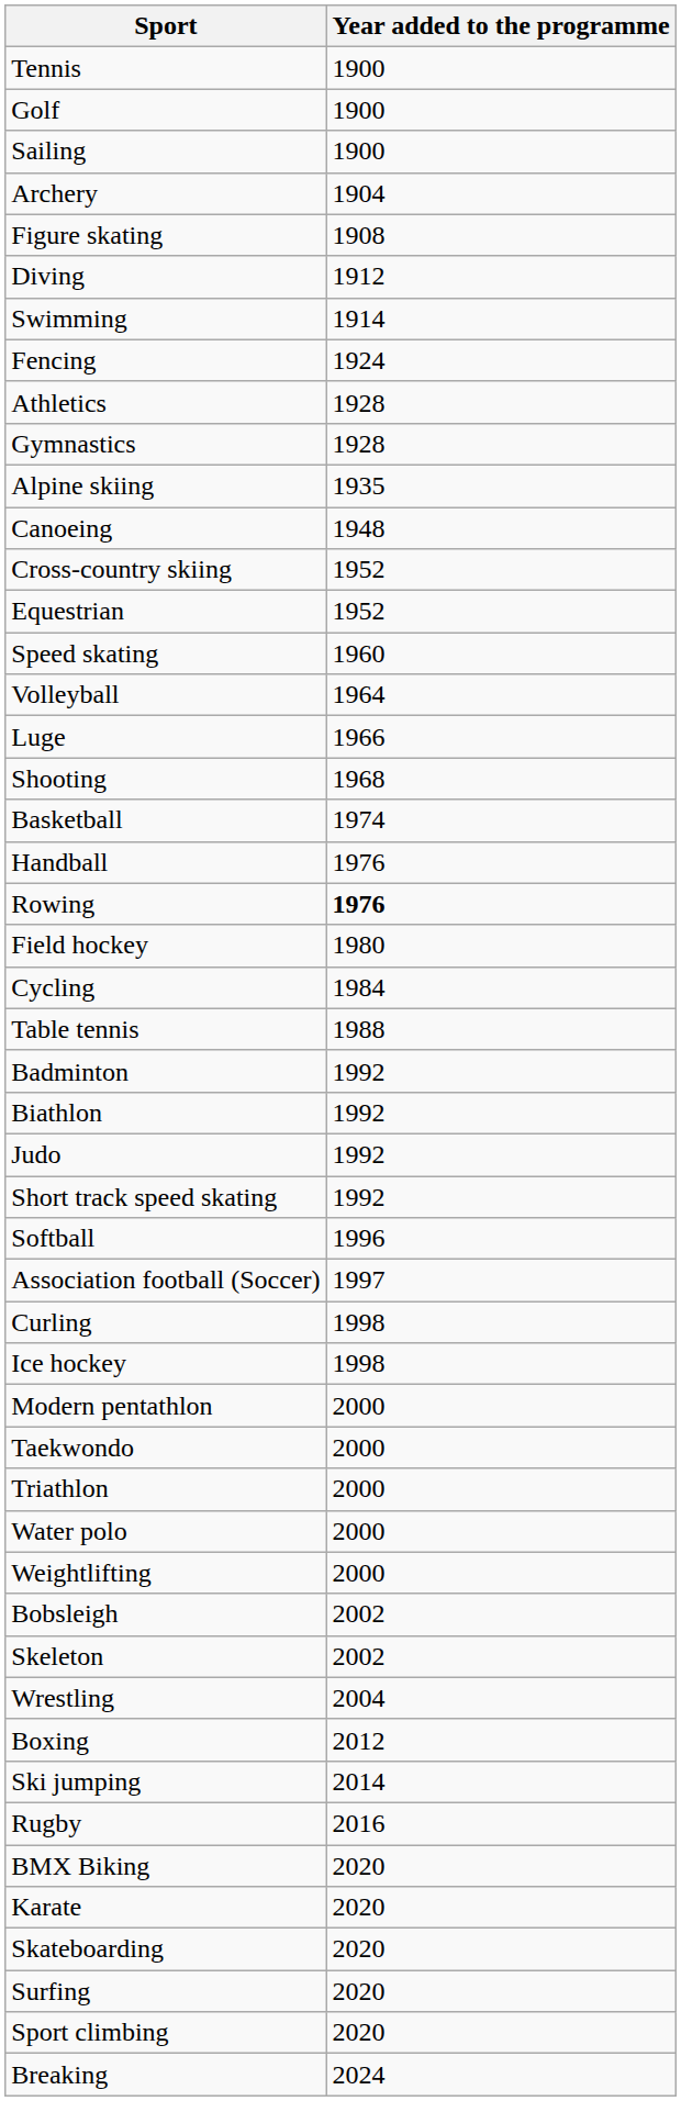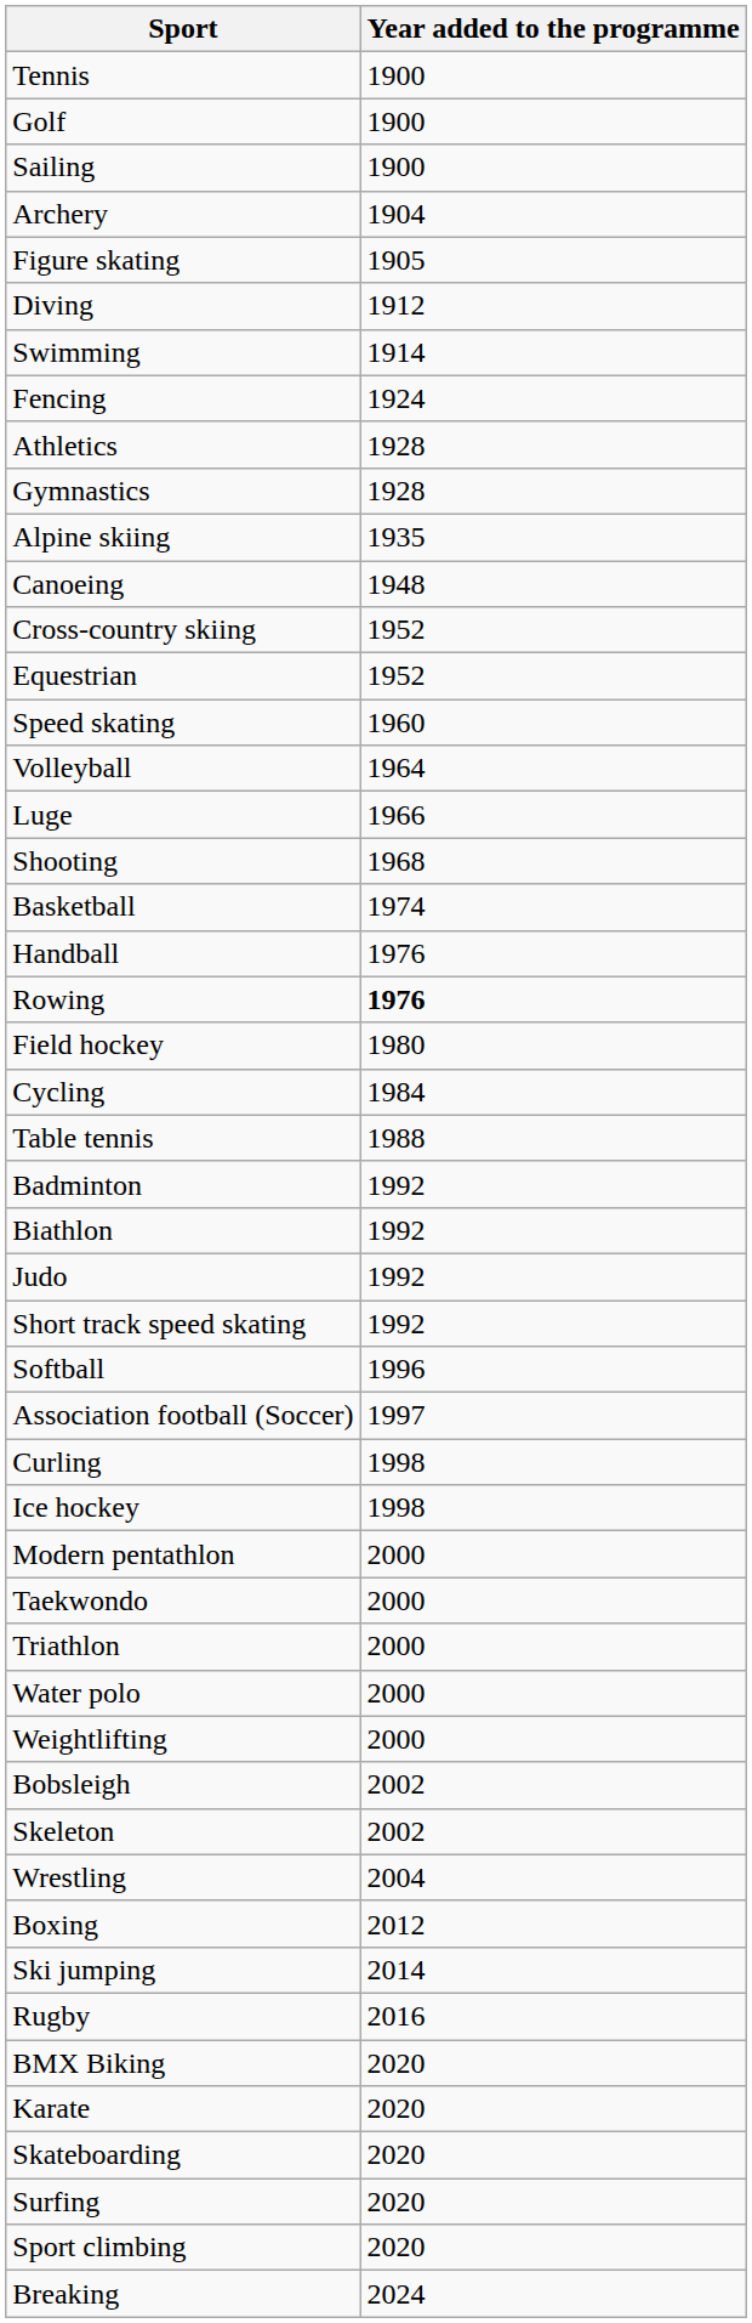 <table class="wikitable">
 <tr>
 <th>Sport</th>
 <th>Year added to the programme</th>
 </tr>
 <tr>
 <td>Tennis</td>
 <td>1900</td>
 </tr>
 <tr>
 <td>Golf</td>
 <td>1900</td>
 </tr>
 <tr>
 <td>Sailing</td>
 <td>1900</td>
 </tr>
 <tr>
 <td>Archery</td>
 <td>1904</td>
 </tr>
 <tr>
 <td>Figure skating</td>
-<td>1908</td>
+<td>1905</td>
 </tr>
 <tr>
 <td>Diving</td>
 <td>1912</td>
 </tr>
 <tr>
 <td>Swimming</td>
 <td>1914</td>
 </tr>
 <tr>
 <td>Fencing</td>
 <td>1924</td>
 </tr>
 <tr>
 <td>Athletics</td>
 <td>1928</td>
 </tr>
 <tr>
 <td>Gymnastics</td>
 <td>1928</td>
 </tr>
 <tr>
 <td>Alpine skiing</td>
 <td>1935</td>
 </tr>
 <tr>
 <td>Canoeing</td>
 <td>1948</td>
 </tr>
 <tr>
 <td>Cross-country skiing</td>
 <td>1952</td>
 </tr>
 <tr>
 <td>Equestrian</td>
 <td>1952</td>
 </tr>
 <tr>
 <td>Speed skating</td>
 <td>1960</td>
 </tr>
 <tr>
 <td>Volleyball</td>
 <td>1964</td>
 </tr>
 <tr>
 <td>Luge</td>
 <td>1966</td>
 </tr>
 <tr>
 <td>Shooting</td>
 <td>1968</td>
 </tr>
 <tr>
 <td>Basketball</td>
 <td>1974</td>
 </tr>
 <tr>
 <td>Handball</td>
 <td>1976</td>
 </tr>
 <tr>
 <td>Rowing</td>
 <td><strong>1976</strong></td>
 </tr>
 <tr>
 <td>Field hockey</td>
 <td>1980</td>
 </tr>
 <tr>
 <td>Cycling</td>
 <td>1984</td>
 </tr>
 <tr>
 <td>Table tennis</td>
 <td>1988</td>
 </tr>
 <tr>
 <td>Badminton</td>
 <td>1992</td>
 </tr>
 <tr>
 <td>Biathlon</td>
 <td>1992</td>
 </tr>
 <tr>
 <td>Judo</td>
 <td>1992</td>
 </tr>
 <tr>
 <td>Short track speed skating</td>
 <td>1992</td>
 </tr>
 <tr>
 <td>Softball</td>
 <td>1996</td>
 </tr>
 <tr>
 <td>Association football (Soccer)</td>
 <td>1997</td>
 </tr>
 <tr>
 <td>Curling</td>
 <td>1998</td>
 </tr>
 <tr>
 <td>Ice hockey</td>
 <td>1998</td>
 </tr>
 <tr>
 <td>Modern pentathlon</td>
 <td>2000</td>
 </tr>
 <tr>
 <td>Taekwondo</td>
 <td>2000</td>
 </tr>
 <tr>
 <td>Triathlon</td>
 <td>2000</td>
 </tr>
 <tr>
 <td>Water polo</td>
 <td>2000</td>
 </tr>
 <tr>
 <td>Weightlifting</td>
 <td>2000</td>
 </tr>
 <tr>
 <td>Bobsleigh</td>
 <td>2002</td>
 </tr>
 <tr>
 <td>Skeleton</td>
 <td>2002</td>
 </tr>
 <tr>
 <td>Wrestling</td>
 <td>2004</td>
 </tr>
 <tr>
 <td>Boxing</td>
 <td>2012</td>
 </tr>
 <tr>
 <td>Ski jumping</td>
 <td>2014</td>
 </tr>
 <tr>
 <td>Rugby</td>
 <td>2016</td>
 </tr>
 <tr>
 <td>BMX Biking</td>
 <td>2020</td>
 </tr>
 <tr>
 <td>Karate</td>
 <td>2020</td>
 </tr>
 <tr>
 <td>Skateboarding</td>
 <td>2020</td>
 </tr>
 <tr>
 <td>Surfing</td>
 <td>2020</td>
 </tr>
 <tr>
 <td>Sport climbing</td>
 <td>2020</td>
 </tr>
 <tr>
 <td>Breaking</td>
 <td>2024</td>
 </tr>
 </table>
